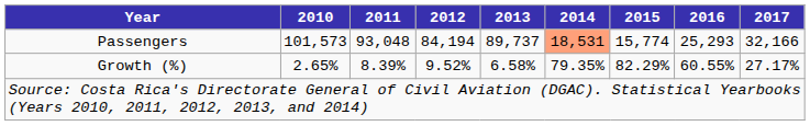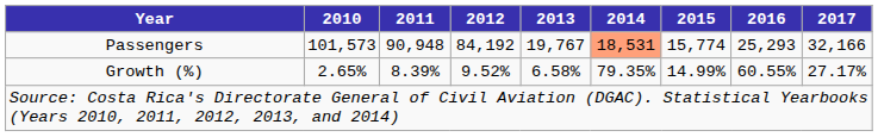 <table class="sortable wikitable toccolours" style="text-align:center">
 <tr>
 <th style="background:#3830AE;color:white">Year</th>
 <th style="background:#3830AE;color:white; width:50px">2010</th>
 <th style="background:#3830AE;color:white; width:50px">2011</th>
 <th style="background:#3830AE;color:white; width:50px">2012</th>
 <th style="background:#3830AE;color:white; width:50px">2013</th>
 <th style="background:#3830AE;color:white; width:50px">2014</th>
 <th style="background:#3830AE;color:white; width:50px">2015</th>
 <th style="background:#3830AE;color:white; width:50px">2016</th>
 <th style="background:#3830AE;color:white; width:50px">2017</th>
 </tr>
 <tr>
 <td>Passengers</td>
 <td>101,573</td>
-<td>93,048</td>
-<td>84,194</td>
-<td>89,737</td>
+<td>90,948</td>
+<td>84,192</td>
+<td>19,767</td>
 <td style="background: lightsalmon;">18,531</td>
 <td>15,774</td>
 <td>25,293</td>
 <td>32,166</td>
 </tr>
 <tr>
 <td>Growth (%)</td>
 <td> 2.65%</td>
 <td> 8.39%</td>
 <td> 9.52%</td>
 <td> 6.58%</td>
 <td> 79.35%</td>
-<td> 82.29%</td>
+<td> 14.99%</td>
 <td> 60.55%</td>
 <td> 27.17%</td>
 </tr>
 <tr>
 <td colspan="9" style="text-align:left;"><em>Source: Costa Rica's Directorate General of Civil Aviation (DGAC). Statistical Yearbooks<br>(Years 2010, 2011, 2012, 2013, and 2014)</em></td>
 </tr>
 </table>
